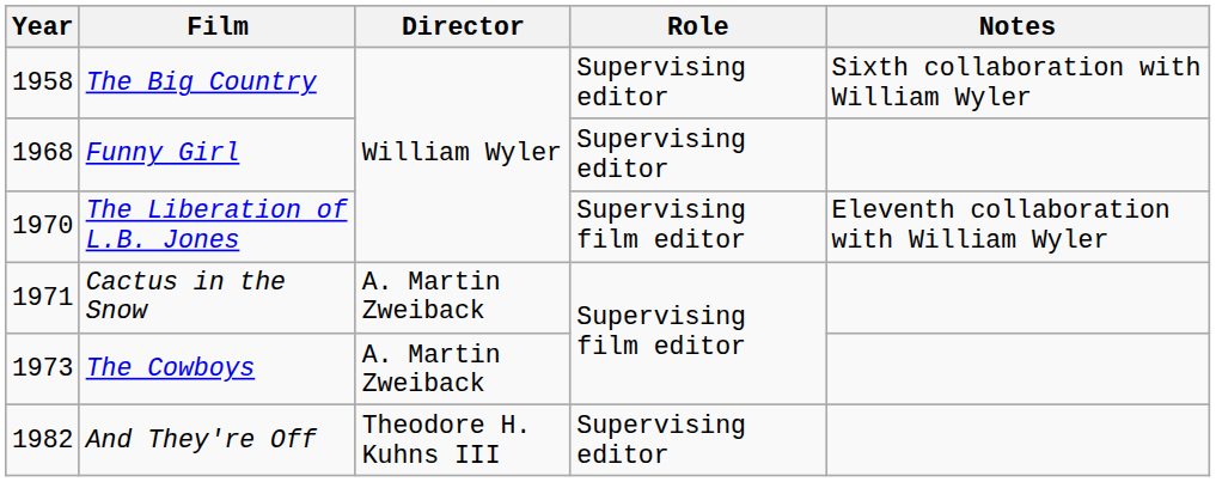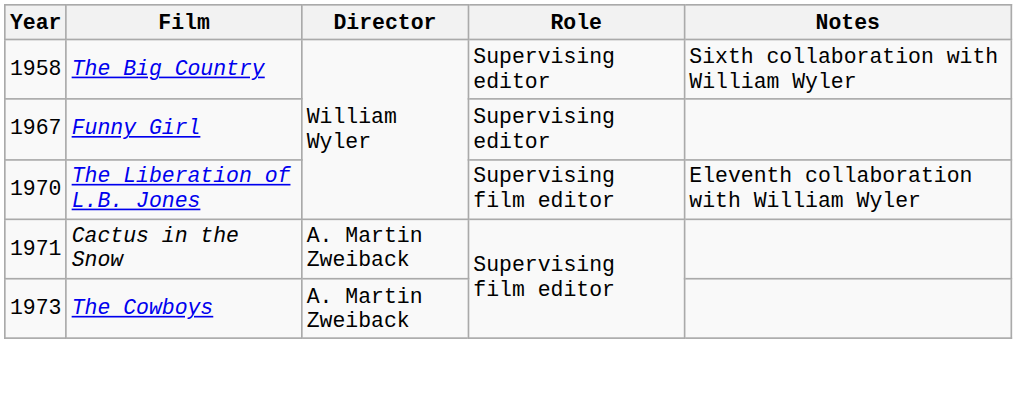 <table class="wikitable">
 <tr>
 <th>Year</th>
 <th>Film</th>
 <th>Director</th>
 <th>Role</th>
 <th>Notes</th>
 </tr>
 <tr>
 <td>1958</td>
 <td><em><a href='#'>The Big Country</a></em></td>
 <td rowspan=3>William Wyler</td>
 <td>Supervising editor</td>
 <td>Sixth collaboration with William Wyler</td>
 </tr>
 <tr>
-<td>1968</td>
+<td>1967</td>
 <td><em><a href='#'>Funny Girl</a></em></td>
 <td>Supervising editor</td>
 <td></td>
 </tr>
 <tr>
 <td>1970</td>
 <td><em><a href='#'>The Liberation of L.B. Jones</a></em></td>
 <td>Supervising film editor</td>
 <td>Eleventh collaboration with William Wyler</td>
 </tr>
 <tr>
 <td>1971</td>
 <td><em>Cactus in the Snow</em></td>
 <td>A. Martin Zweiback</td>
 <td rowspan=2>Supervising film editor</td>
 <td></td>
 </tr>
 <tr>
 <td>1973</td>
 <td><em><a href='#'>The Cowboys</a></em></td>
 <td>A. Martin Zweiback</td>
 <td></td>
 </tr>
-<tr>
-<td>1982</td>
-<td><em>And They're Off</em></td>
-<td>Theodore H. Kuhns III</td>
-<td>Supervising editor</td>
-<td></td>
-</tr>
 </table>
